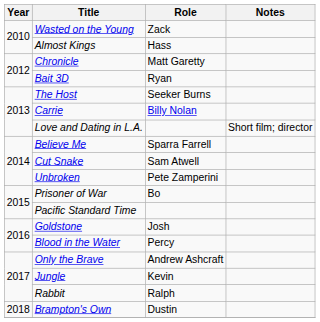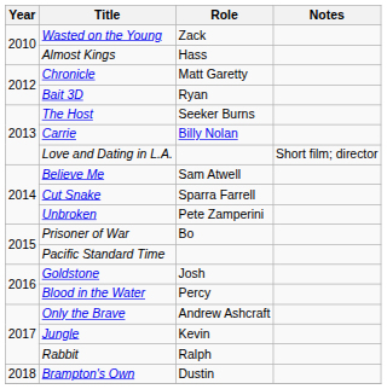 <table class="wikitable sortable">
 <tr>
 <th>Year</th>
 <th>Title</th>
 <th>Role</th>
 <th class="unsortable">Notes</th>
 </tr>
 <tr>
 <td rowspan="2">2010</td>
 <td><em><a href='#'>Wasted on the Young</a></em></td>
 <td>Zack</td>
 <td></td>
 </tr>
 <tr>
 <td><em>Almost Kings</em></td>
 <td>Hass</td>
 <td></td>
 </tr>
 <tr>
 <td rowspan="2">2012</td>
 <td><em><a href='#'>Chronicle</a></em></td>
 <td>Matt Garetty</td>
 <td></td>
 </tr>
 <tr>
 <td><em><a href='#'>Bait 3D</a></em></td>
 <td>Ryan</td>
 <td></td>
 </tr>
 <tr>
 <td rowspan="3">2013</td>
 <td><em><a href='#'>The Host</a></em></td>
 <td>Seeker Burns</td>
 <td></td>
 </tr>
 <tr>
 <td><em><a href='#'>Carrie</a></em></td>
 <td><a href='#'>Billy Nolan</a></td>
 <td></td>
 </tr>
 <tr>
 <td><em>Love and Dating in L.A.</em></td>
 <td></td>
 <td>Short film; director</td>
 </tr>
 <tr>
 <td rowspan="3">2014</td>
 <td><em><a href='#'>Believe Me</a></em></td>
-<td>Sparra Farrell</td>
+<td>Sam Atwell</td>
 <td></td>
 </tr>
 <tr>
 <td><em><a href='#'>Cut Snake</a></em></td>
-<td>Sam Atwell</td>
+<td>Sparra Farrell</td>
 <td></td>
 </tr>
 <tr>
 <td><em><a href='#'>Unbroken</a></em></td>
 <td>Pete Zamperini</td>
 <td></td>
 </tr>
 <tr>
 <td rowspan="2">2015</td>
 <td><em>Prisoner of War</em></td>
 <td>Bo</td>
 <td></td>
 </tr>
 <tr>
 <td><em>Pacific Standard Time</em></td>
 <td></td>
 <td></td>
 </tr>
 <tr>
 <td rowspan="2">2016</td>
 <td><em><a href='#'>Goldstone</a></em></td>
 <td>Josh</td>
 <td></td>
 </tr>
 <tr>
 <td><em><a href='#'>Blood in the Water</a></em></td>
 <td>Percy</td>
 <td></td>
 </tr>
 <tr>
 <td rowspan="3">2017</td>
 <td><em><a href='#'>Only the Brave</a></em></td>
 <td>Andrew Ashcraft</td>
 <td></td>
 </tr>
 <tr>
 <td><em><a href='#'>Jungle</a></em></td>
 <td>Kevin</td>
 <td></td>
 </tr>
 <tr>
 <td><em>Rabbit</em></td>
 <td>Ralph</td>
 <td></td>
 </tr>
 <tr>
 <td>2018</td>
 <td><em><a href='#'>Brampton's Own</a></em></td>
 <td>Dustin</td>
 <td></td>
 </tr>
 <tr>
 </tr>
 </table>
